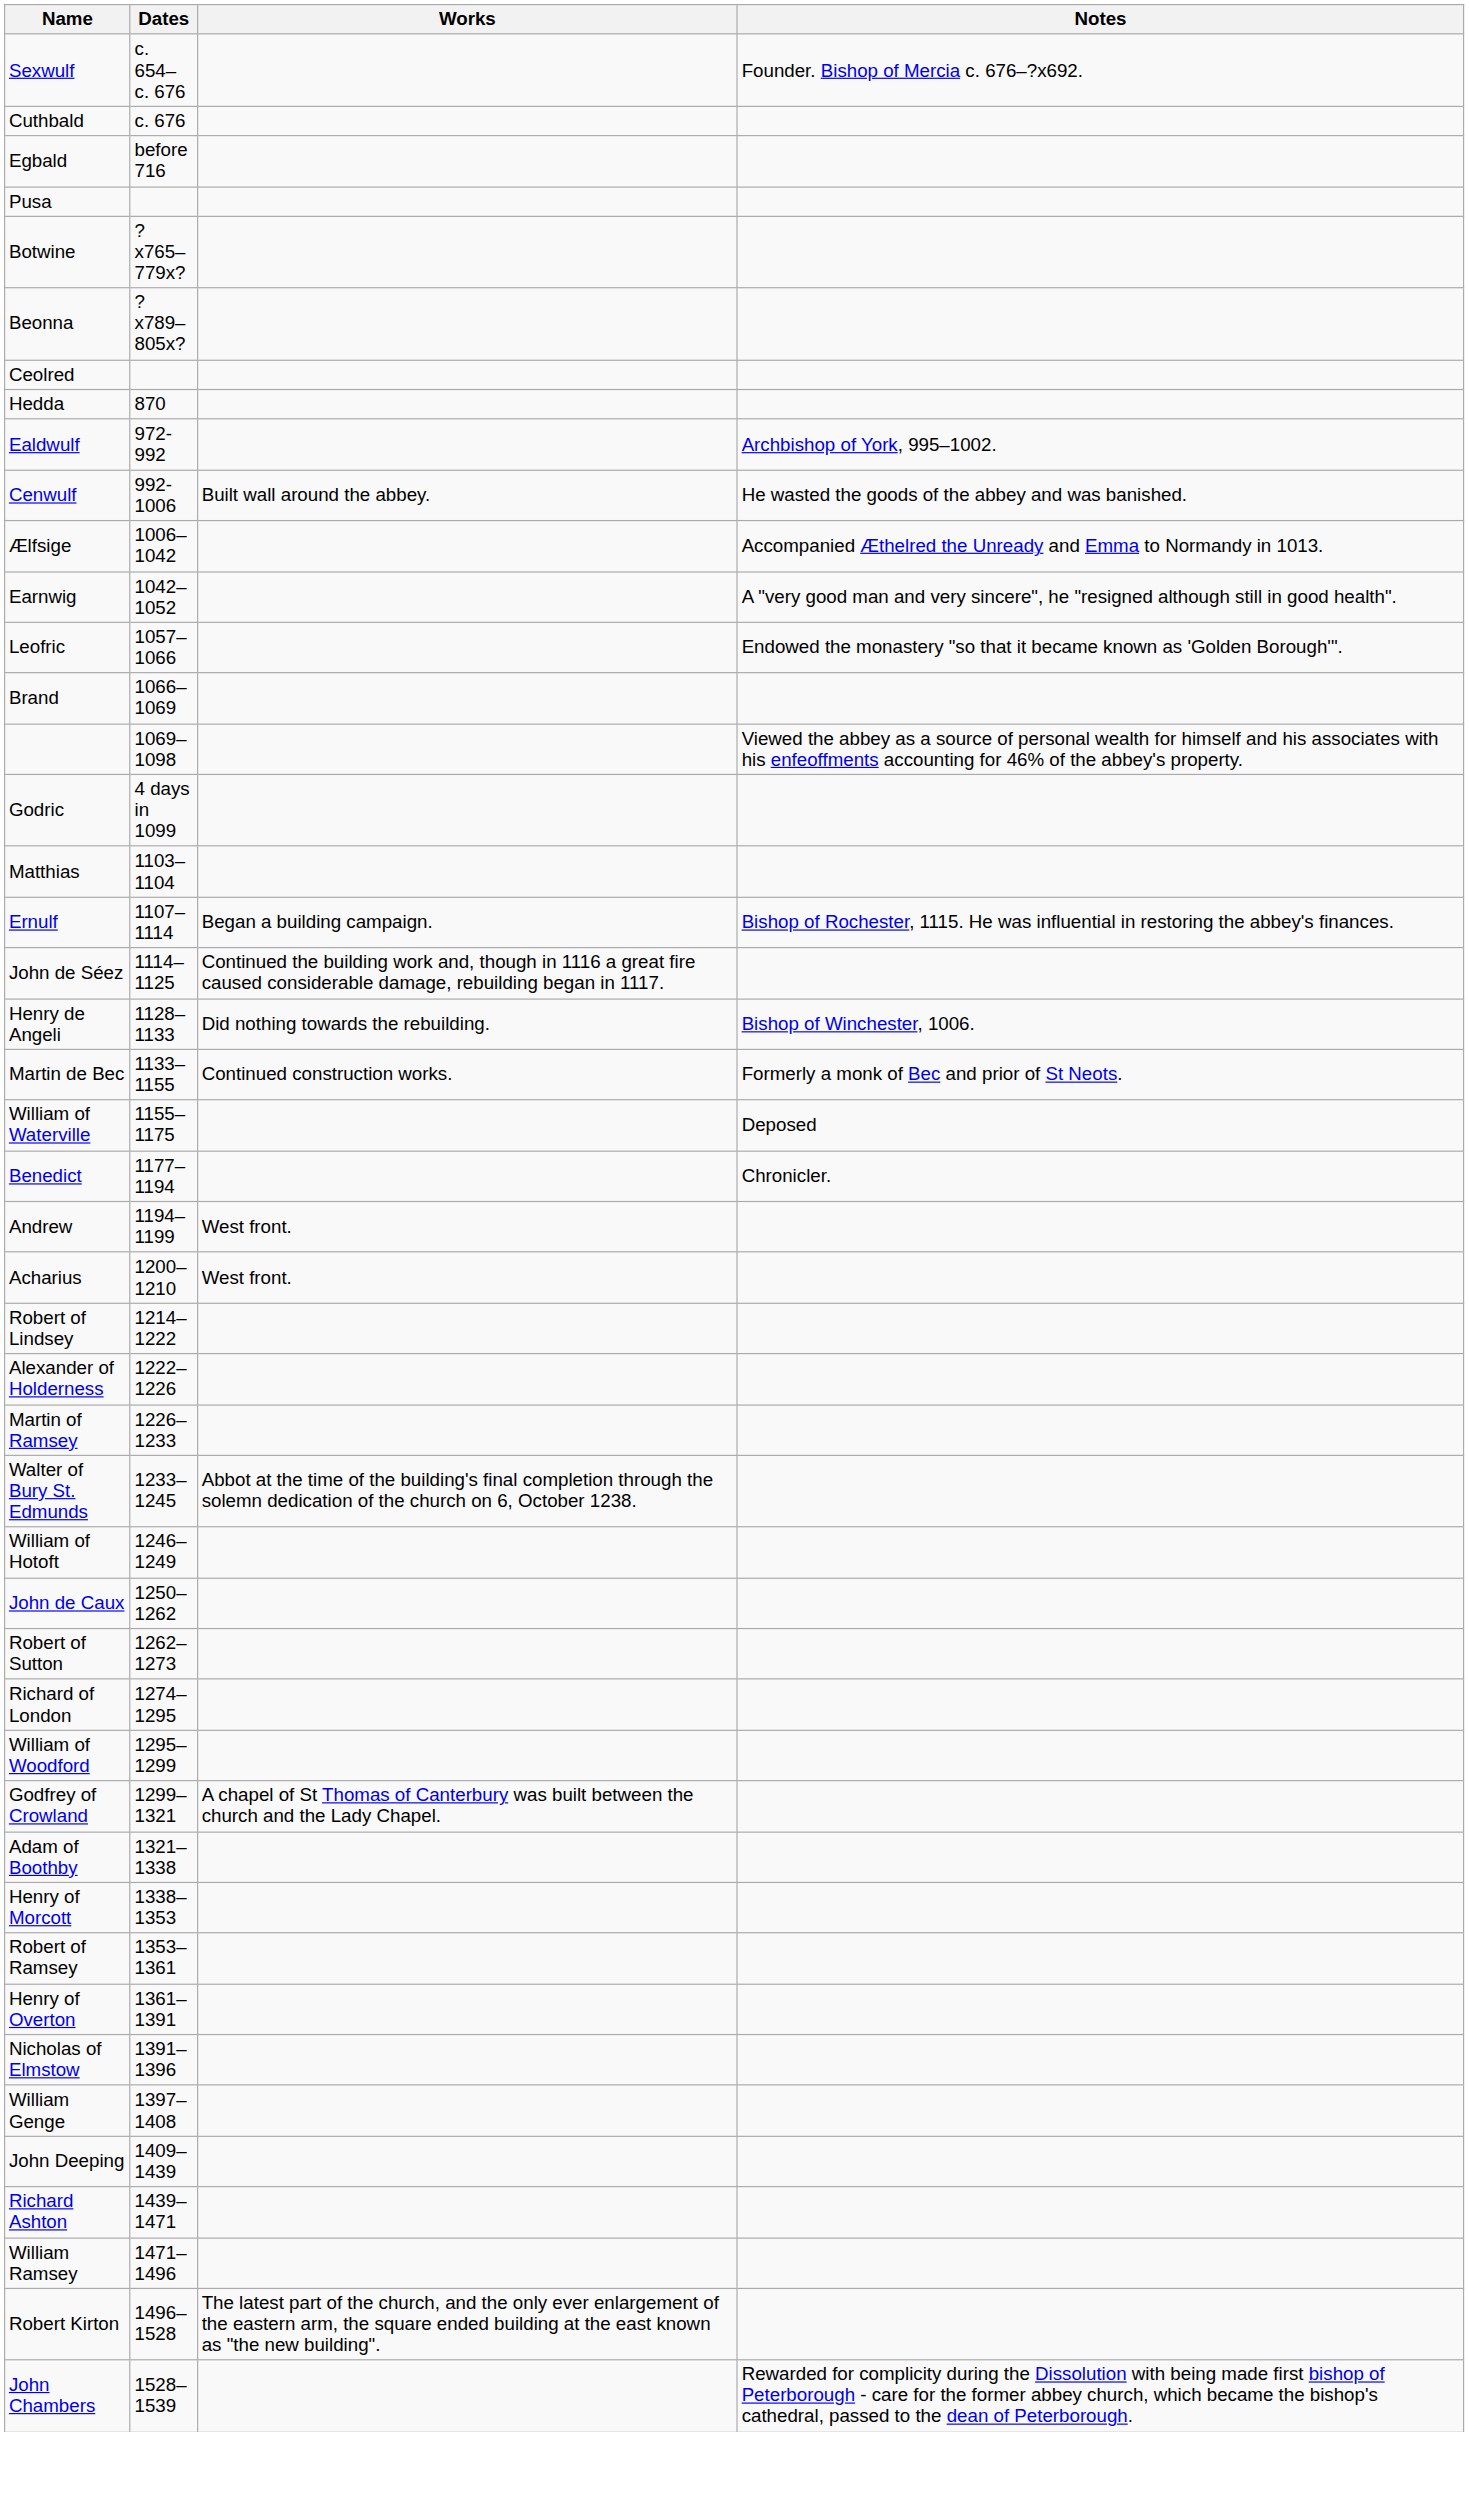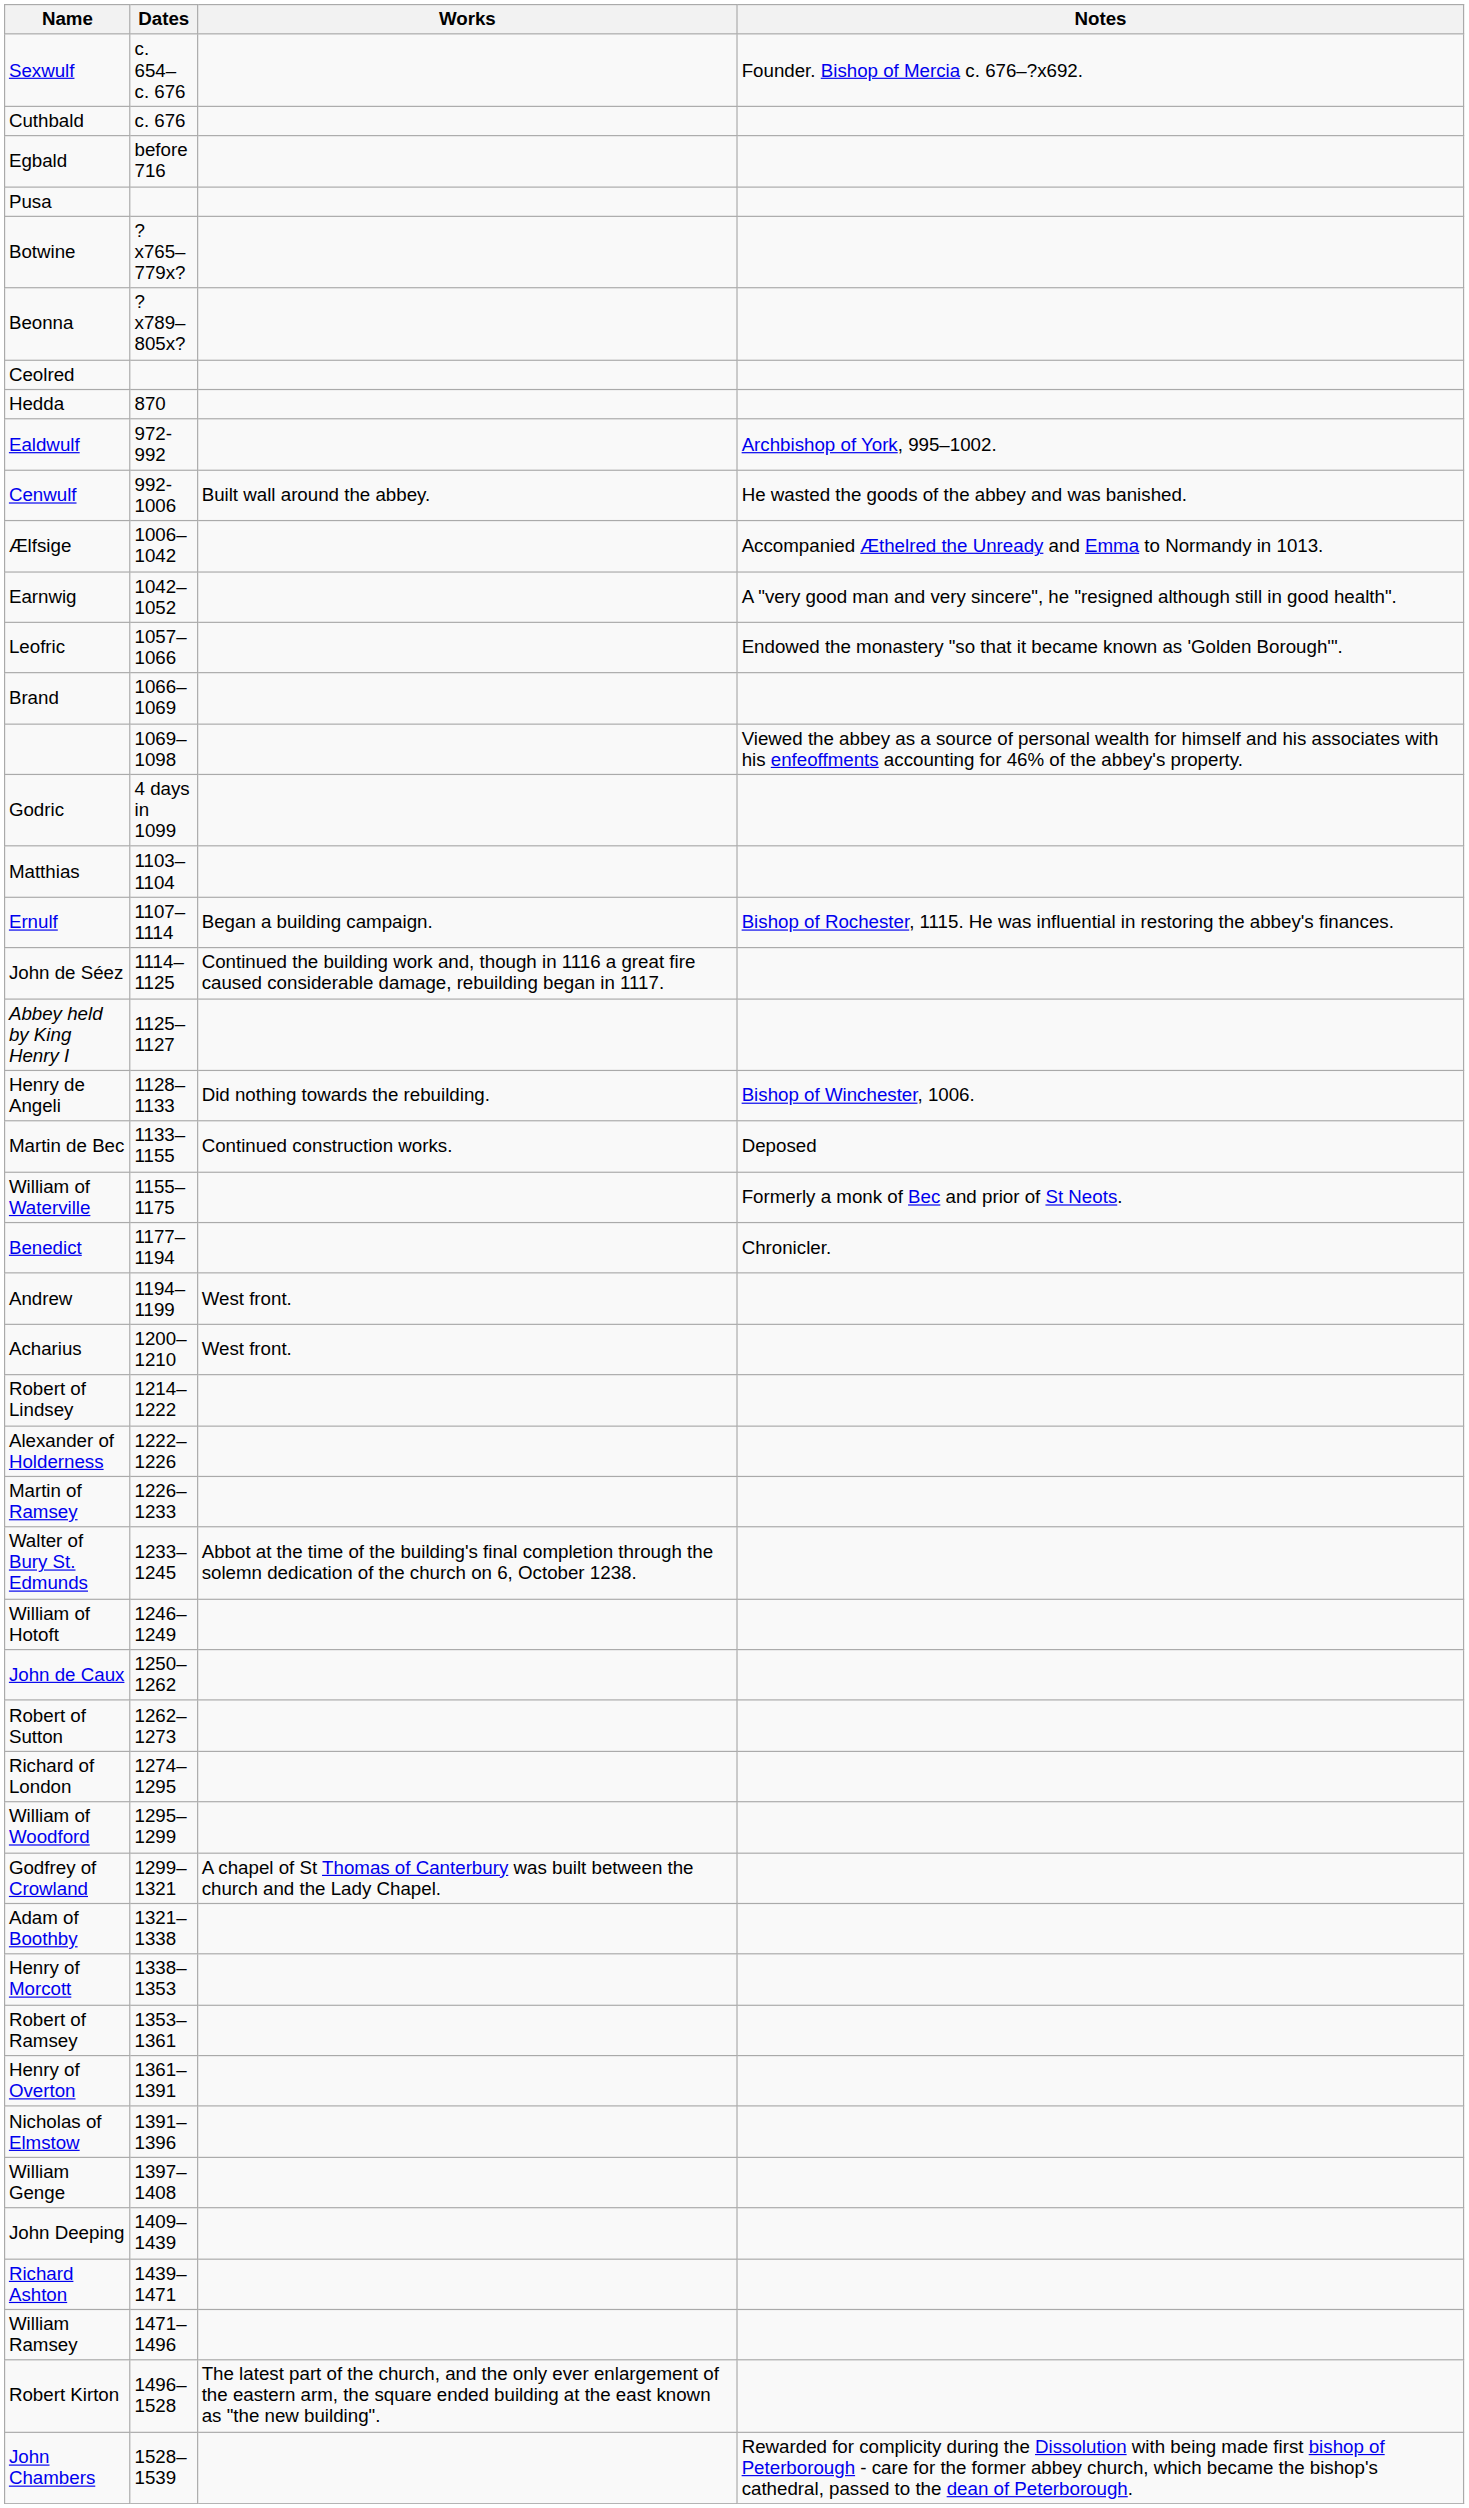 <table class="wikitable">
 <tr>
 <th width="100">Name</th>
 <th width="50">Dates</th>
 <th>Works</th>
 <th>Notes</th>
 </tr>
 <tr>
 <td><a href='#'>Sexwulf</a></td>
 <td>c. 654–<br>c. 676</td>
 <td></td>
 <td>Founder. <a href='#'>Bishop of Mercia</a> c. 676–?x692.</td>
 </tr>
 <tr>
 <td>Cuthbald</td>
 <td>c. 676</td>
 <td></td>
 <td></td>
 </tr>
 <tr>
 <td>Egbald</td>
 <td>before 716</td>
 <td></td>
 <td></td>
 </tr>
 <tr>
 <td>Pusa</td>
 <td></td>
 <td></td>
 <td></td>
 </tr>
 <tr>
 <td>Botwine</td>
 <td>?x765–<br>779x?</td>
 <td></td>
 <td></td>
 </tr>
 <tr>
 <td>Beonna</td>
 <td>?x789–<br>805x?</td>
 <td></td>
 <td></td>
 </tr>
 <tr>
 <td>Ceolred</td>
 <td></td>
 <td></td>
 <td></td>
 </tr>
 <tr>
 <td>Hedda</td>
 <td>870</td>
 <td></td>
 <td></td>
 </tr>
 <tr>
 <td><a href='#'>Ealdwulf</a></td>
 <td>972-992</td>
 <td></td>
 <td><a href='#'>Archbishop of York</a>, 995–1002.</td>
 </tr>
 <tr>
 <td><a href='#'>Cenwulf</a></td>
 <td>992-1006</td>
 <td>Built wall around the abbey.</td>
 <td>He wasted the goods of the abbey and was banished.</td>
 </tr>
 <tr>
 <td>Ælfsige</td>
 <td>1006–1042</td>
 <td></td>
 <td>Accompanied <a href='#'>Æthelred the Unready</a> and <a href='#'>Emma</a> to Normandy in 1013.</td>
 </tr>
 <tr>
 <td>Earnwig</td>
 <td>1042–1052</td>
 <td></td>
 <td>A "very good man and very sincere", he "resigned although still in good health".</td>
 </tr>
 <tr>
 <td>Leofric</td>
 <td>1057–1066</td>
 <td></td>
 <td>Endowed the monastery "so that it became known as 'Golden Borough'".</td>
 </tr>
 <tr>
 <td>Brand</td>
 <td>1066–1069</td>
 <td></td>
 <td></td>
 </tr>
 <tr>
 <td></td>
 <td>1069–1098</td>
 <td></td>
 <td>Viewed the abbey as a source of personal wealth for himself and his associates with his <a href='#'>enfeoffments</a> accounting for 46% of the abbey's property.</td>
 </tr>
 <tr>
 <td>Godric</td>
 <td>4 days in 1099</td>
 <td></td>
 <td></td>
 </tr>
 <tr>
 <td>Matthias</td>
 <td>1103–1104</td>
 <td></td>
 <td></td>
 </tr>
 <tr>
 <td><a href='#'>Ernulf</a></td>
 <td>1107–1114</td>
 <td>Began a building campaign.</td>
 <td><a href='#'>Bishop of Rochester</a>, 1115.  He was influential in restoring the abbey's finances.</td>
 </tr>
 <tr>
 <td>John de Séez</td>
 <td>1114–1125</td>
 <td>Continued the building work and, though in 1116 a great fire caused considerable damage, rebuilding began in 1117.</td>
 <td></td>
 </tr>
 <tr>
+<td><em>Abbey held by King Henry I</em></td>
+<td>1125–1127</td>
+<td></td>
+<td></td>
+</tr>
+<tr>
 <td>Henry de Angeli</td>
 <td>1128–1133</td>
 <td>Did nothing towards the rebuilding.</td>
 <td><a href='#'>Bishop of Winchester</a>, 1006.</td>
 </tr>
 <tr>
 <td>Martin de Bec</td>
 <td>1133–1155</td>
 <td>Continued construction works.</td>
-<td>Formerly a monk of <a href='#'>Bec</a> and prior of <a href='#'>St Neots</a>.</td>
+<td>Deposed</td>
 </tr>
 <tr>
 <td>William of <a href='#'>Waterville</a></td>
 <td>1155–1175</td>
 <td></td>
-<td>Deposed</td>
+<td>Formerly a monk of <a href='#'>Bec</a> and prior of <a href='#'>St Neots</a>.</td>
 </tr>
 <tr>
 <td><a href='#'>Benedict</a></td>
 <td>1177–1194</td>
 <td></td>
 <td>Chronicler.</td>
 </tr>
 <tr>
 <td>Andrew</td>
 <td>1194–1199</td>
 <td>West front.</td>
 <td></td>
 </tr>
 <tr>
 <td>Acharius</td>
 <td>1200–1210</td>
 <td>West front.</td>
 <td></td>
 </tr>
 <tr>
 <td>Robert of Lindsey</td>
 <td>1214–1222</td>
 <td></td>
 <td></td>
 </tr>
 <tr>
 <td>Alexander of <a href='#'>Holderness</a></td>
 <td>1222–1226</td>
 <td></td>
 <td></td>
 </tr>
 <tr>
 <td>Martin of <a href='#'>Ramsey</a></td>
 <td>1226–1233</td>
 <td></td>
 <td></td>
 </tr>
 <tr>
 <td>Walter of <a href='#'>Bury St. Edmunds</a></td>
 <td>1233–1245</td>
 <td>Abbot at the time of the building's final completion through the solemn dedication of the church on 6, October 1238.</td>
 <td></td>
 </tr>
 <tr>
 <td>William of Hotoft</td>
 <td>1246–1249</td>
 <td></td>
 <td></td>
 </tr>
 <tr>
 <td><a href='#'>John de Caux</a></td>
 <td>1250–1262</td>
 <td></td>
 <td></td>
 </tr>
 <tr>
 <td>Robert of Sutton</td>
 <td>1262–1273</td>
 <td></td>
 <td></td>
 </tr>
 <tr>
 <td>Richard of London</td>
 <td>1274–1295</td>
 <td></td>
 <td></td>
 </tr>
 <tr>
 <td>William of <a href='#'>Woodford</a></td>
 <td>1295–1299</td>
 <td></td>
 <td></td>
 </tr>
 <tr>
 <td>Godfrey of <a href='#'>Crowland</a></td>
 <td>1299–1321</td>
 <td>A chapel of St <a href='#'>Thomas of Canterbury</a> was built between the church and the Lady Chapel.</td>
 <td></td>
 </tr>
 <tr>
 <td>Adam of <a href='#'>Boothby</a></td>
 <td>1321–1338</td>
 <td></td>
 <td></td>
 </tr>
 <tr>
 <td>Henry of <a href='#'>Morcott</a></td>
 <td>1338–1353</td>
 <td></td>
 <td></td>
 </tr>
 <tr>
 <td>Robert of Ramsey</td>
 <td>1353–1361</td>
 <td></td>
 <td></td>
 </tr>
 <tr>
 <td>Henry of <a href='#'>Overton</a></td>
 <td>1361–1391</td>
 <td></td>
 <td></td>
 </tr>
 <tr>
 <td>Nicholas of <a href='#'>Elmstow</a></td>
 <td>1391–1396</td>
 <td></td>
 <td></td>
 </tr>
 <tr>
 <td>William Genge</td>
 <td>1397–1408</td>
 <td></td>
 <td></td>
 </tr>
 <tr>
 <td>John Deeping</td>
 <td>1409–1439</td>
 <td></td>
 <td></td>
 </tr>
 <tr>
 <td><a href='#'>Richard Ashton</a></td>
 <td>1439–1471</td>
 <td></td>
 <td></td>
 </tr>
 <tr>
 <td>William Ramsey</td>
 <td>1471–1496</td>
 <td></td>
 <td></td>
 </tr>
 <tr>
 <td>Robert Kirton</td>
 <td>1496–1528</td>
 <td>The latest part of the church, and the only ever enlargement of the eastern arm, the square ended building at the east known as "the new building".</td>
 <td></td>
 </tr>
 <tr>
 <td><a href='#'>John Chambers</a></td>
 <td>1528–1539</td>
 <td></td>
 <td>Rewarded for complicity during the <a href='#'>Dissolution</a> with being made first <a href='#'>bishop of Peterborough</a> - care for the former abbey church, which became the bishop's cathedral, passed to the <a href='#'>dean of Peterborough</a>.</td>
 </tr>
 </table>
